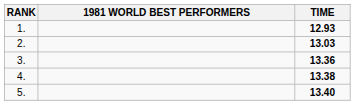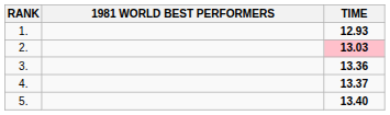 <table class="wikitable" style="border-collapse: collapse; font-size: 90%;">
 <tr>
 <th>RANK</th>
 <th align="center" style="width: 25em">1981 WORLD BEST PERFORMERS</th>
 <th align="center" style="width: 5em">TIME</th>
 </tr>
 <tr>
 <td align="center">1.</td>
 <td></td>
 <td align="center"><strong>12.93</strong></td>
 </tr>
 <tr>
 <td align="center">2.</td>
 <td></td>
-<td align="center"><strong>13.03</strong></td>
+<td align="center" style="background: pink;"><strong>13.03</strong></td>
 </tr>
 <tr>
 <td align="center">3.</td>
 <td></td>
 <td align="center"><strong>13.36</strong></td>
 </tr>
 <tr>
 <td align="center">4.</td>
 <td></td>
-<td align="center"><strong>13.38</strong></td>
+<td align="center"><strong>13.37</strong></td>
 </tr>
 <tr>
 <td align="center">5.</td>
 <td></td>
 <td align="center"><strong>13.40</strong></td>
 </tr>
 </table>
